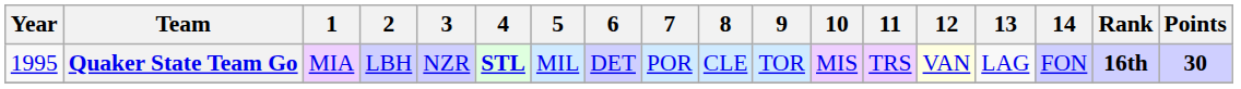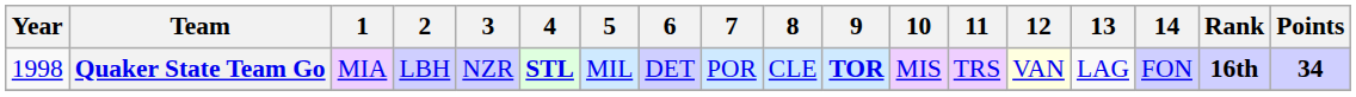 <table class="wikitable" style="text-align:center; font-size:90%">
 <tr>
 <th>Year</th>
 <th>Team</th>
 <th>1</th>
 <th>2</th>
 <th>3</th>
 <th>4</th>
 <th>5</th>
 <th>6</th>
 <th>7</th>
 <th>8</th>
 <th>9</th>
 <th>10</th>
 <th>11</th>
 <th>12</th>
 <th>13</th>
 <th>14</th>
 <th>Rank</th>
 <th>Points</th>
 </tr>
 <tr>
-<td><a href='#'>1995</a></td>
+<td><a href='#'>1998</a></td>
 <th><a href='#'>Quaker State Team Go</a></th>
 <td style="background:#EFCFFF;"><a href='#'>MIA</a><br></td>
 <td style="background:#CFCFFF;"><a href='#'>LBH</a><br></td>
 <td style="background:#CFCFFF;"><a href='#'>NZR</a><br></td>
 <td style="background:#DFFFDF;"><strong><a href='#'>STL</a></strong><br></td>
 <td style="background:#CFEAFF;"><a href='#'>MIL</a><br></td>
 <td style="background:#CFCFFF;"><a href='#'>DET</a><br></td>
 <td style="background:#CFEAFF;"><a href='#'>POR</a><br></td>
 <td style="background:#CFEAFF;"><a href='#'>CLE</a><br></td>
-<td style="background:#CFEAFF;"><a href='#'>TOR</a><br></td>
+<td style="background:#CFEAFF;"><strong><a href='#'>TOR</a><br></strong></td>
 <td style="background:#EFCFFF;"><a href='#'>MIS</a><br></td>
 <td style="background:#EFCFFF;"><a href='#'>TRS</a><br></td>
 <td style="background: lightyellow;"><a href='#'>VAN</a></td>
 <td><a href='#'>LAG</a></td>
 <td style="background:#CFCFFF;"><a href='#'>FON</a><br></td>
 <th style="background:#CFCFFF;"><strong>16th</strong></th>
-<th style="background:#CFCFFF;"><strong>30</strong></th>
+<th style="background:#CFCFFF;"><strong>34</strong></th>
 </tr>
 <tr>
 </tr>
 </table>
